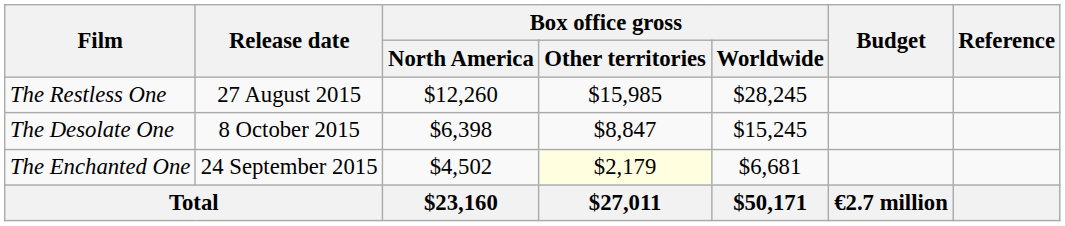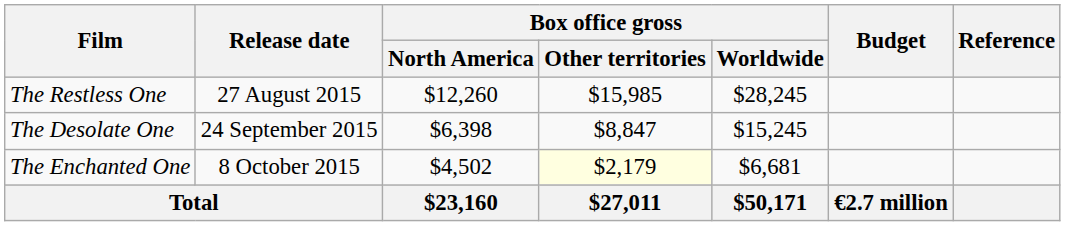 <table class="wikitable plainrowheaders" style="text-align:center;">
 <tr>
 <th rowspan="2">Film</th>
 <th rowspan="2">Release date </th>
 <th colspan="3">Box office gross</th>
 <th rowspan="2">Budget</th>
 <th rowspan="2">Reference</th>
 </tr>
 <tr>
 <th>North America</th>
 <th>Other territories</th>
 <th>Worldwide</th>
 </tr>
 <tr>
 <td style="text-align:left"><em>The Restless One</em></td>
 <td>27 August 2015</td>
 <td>$12,260</td>
 <td>$15,985</td>
 <td>$28,245</td>
 <td></td>
 <td></td>
 </tr>
 <tr>
 <td style="text-align:left"><em>The Desolate One</em></td>
-<td>8 October 2015</td>
+<td>24 September 2015</td>
 <td>$6,398</td>
 <td>$8,847</td>
 <td>$15,245</td>
 <td></td>
 <td></td>
 </tr>
 <tr>
 <td style="text-align:left"><em>The Enchanted One</em></td>
-<td>24 September 2015</td>
+<td>8 October 2015</td>
 <td>$4,502</td>
 <td style="background: lightyellow;">$2,179</td>
 <td>$6,681</td>
 <td></td>
 <td></td>
 </tr>
 <tr>
 <th colspan="2">Total</th>
 <th>$23,160</th>
 <th>$27,011</th>
 <th>$50,171</th>
 <th>€2.7 million</th>
 <th></th>
 </tr>
 </table>
